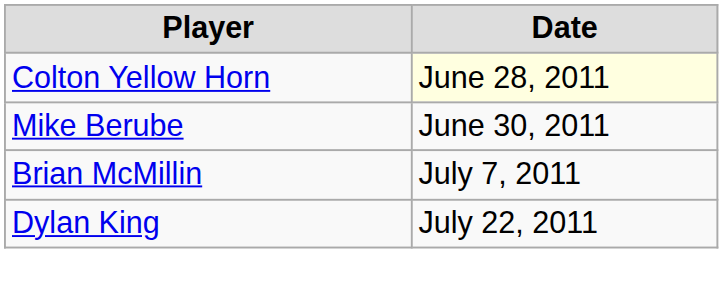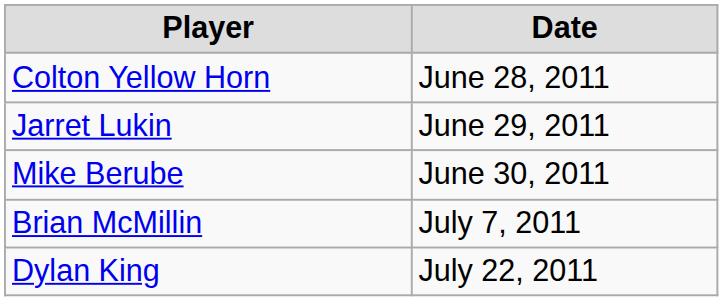 <table class="wikitable" width=60%>
 <tr align="center" bgcolor="#dddddd">
 <td><strong>Player</strong></td>
 <td><strong>Date</strong></td>
 </tr>
 <tr>
 <td><a href='#'>Colton Yellow Horn</a></td>
-<td style="background: lightyellow;">June 28, 2011</td>
+<td>June 28, 2011</td>
+</tr>
+<tr>
+<td><a href='#'>Jarret Lukin</a></td>
+<td>June 29, 2011</td>
 </tr>
 <tr>
 <td><a href='#'>Mike Berube</a></td>
 <td>June 30, 2011</td>
 </tr>
 <tr>
 <td><a href='#'>Brian McMillin</a></td>
 <td>July 7, 2011</td>
 </tr>
 <tr>
 <td><a href='#'>Dylan King</a></td>
 <td>July 22, 2011</td>
 </tr>
 </table>
